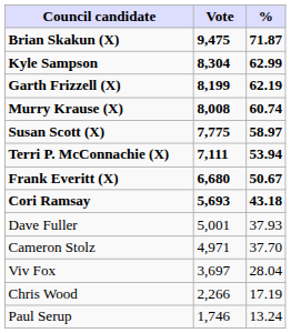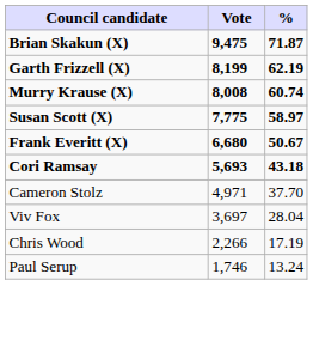 <table class="wikitable">
 <tr>
 <th style="background:#ddf;" width="200px">Council candidate</th>
 <th style="background:#ddf;" width="50px">Vote</th>
 <th style="background:#ddf;" width="30px">%</th>
 </tr>
 <tr>
 <td><strong>Brian Skakun (X)</strong></td>
 <td><strong>9,475</strong></td>
 <td><strong>71.87</strong></td>
-</tr>
-<tr>
-<td><strong>Kyle Sampson</strong></td>
-<td><strong>8,304</strong></td>
-<td><strong>62.99</strong></td>
 </tr>
 <tr>
 <td><strong>Garth Frizzell (X)</strong></td>
 <td><strong>8,199</strong></td>
 <td><strong>62.19</strong></td>
 </tr>
 <tr>
 <td><strong>Murry Krause (X)</strong></td>
 <td><strong>8,008</strong></td>
 <td><strong>60.74</strong></td>
 </tr>
 <tr>
 <td><strong>Susan Scott (X)</strong></td>
 <td><strong>7,775</strong></td>
 <td><strong>58.97</strong></td>
 </tr>
 <tr>
-<td><strong>Terri P. McConnachie (X)</strong></td>
-<td><strong>7,111</strong></td>
-<td><strong>53.94</strong></td>
-</tr>
-<tr>
 <td><strong>Frank Everitt (X)</strong></td>
 <td><strong>6,680</strong></td>
 <td><strong>50.67</strong></td>
 </tr>
 <tr>
 <td><strong>Cori Ramsay</strong></td>
 <td><strong>5,693</strong></td>
 <td><strong>43.18</strong></td>
-</tr>
-<tr>
-<td>Dave Fuller</td>
-<td>5,001</td>
-<td>37.93</td>
 </tr>
 <tr>
 <td>Cameron Stolz</td>
 <td>4,971</td>
 <td>37.70</td>
 </tr>
 <tr>
 <td>Viv Fox</td>
 <td>3,697</td>
 <td>28.04</td>
 </tr>
 <tr>
 <td>Chris Wood</td>
 <td>2,266</td>
 <td>17.19</td>
 </tr>
 <tr>
 <td>Paul Serup</td>
 <td>1,746</td>
 <td>13.24</td>
 </tr>
 </table>
